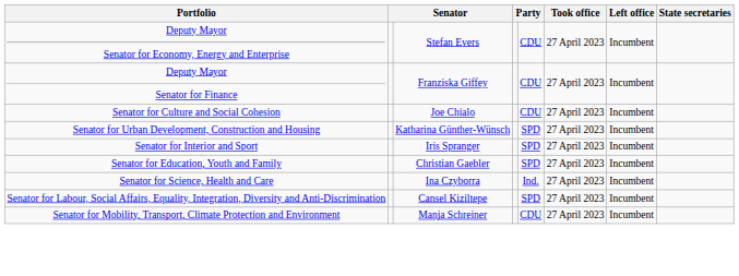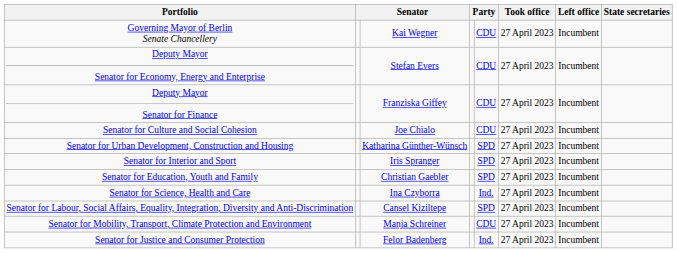 <table class=wikitable style="text-align:center; font-size:90%">
 <tr>
 <th>Portfolio</th>
 <th colspan=2>Senator</th>
 <th colspan=2>Party</th>
 <th>Took office</th>
 <th>Left office</th>
 <th>State secretaries</th>
+</tr>
+<tr>
+<td><a href='#'>Governing Mayor of Berlin</a><br><em>Senate Chancellery</em></td>
+<td></td>
+<td><a href='#'>Kai Wegner</a><br></td>
+<td bgcolor=></td>
+<td><a href='#'>CDU</a></td>
+<td>27 April 2023</td>
+<td>Incumbent</td>
+<td></td>
 </tr>
 <tr>
 <td><a href='#'>Deputy Mayor</a><hr><a href='#'>Senator for Economy, Energy and Enterprise</a></td>
 <td></td>
 <td><a href='#'>Stefan Evers</a><br></td>
 <td bgcolor=></td>
 <td><a href='#'>CDU</a></td>
 <td>27 April 2023</td>
 <td>Incumbent</td>
 <td></td>
 </tr>
 <tr>
 <td><a href='#'>Deputy Mayor</a><hr><a href='#'>Senator for Finance</a></td>
 <td></td>
 <td><a href='#'>Franziska Giffey</a><br></td>
 <td bgcolor=></td>
 <td><a href='#'>CDU</a></td>
 <td>27 April 2023</td>
 <td>Incumbent</td>
 <td></td>
 </tr>
 <tr>
 <td><a href='#'>Senator for Culture and Social Cohesion</a></td>
 <td></td>
 <td><a href='#'>Joe Chialo</a><br></td>
 <td bgcolor=></td>
 <td><a href='#'>CDU</a></td>
 <td>27 April 2023</td>
 <td>Incumbent</td>
 <td></td>
 </tr>
 <tr>
 <td><a href='#'>Senator for Urban Development, Construction and Housing</a></td>
 <td></td>
 <td><a href='#'>Katharina Günther-Wünsch</a><br></td>
 <td bgcolor=></td>
 <td><a href='#'>SPD</a></td>
 <td>27 April 2023</td>
 <td>Incumbent</td>
 <td></td>
 </tr>
 <tr>
 <td><a href='#'>Senator for Interior and Sport</a></td>
 <td></td>
 <td><a href='#'>Iris Spranger</a><br></td>
 <td bgcolor=></td>
 <td><a href='#'>SPD</a></td>
 <td>27 April 2023</td>
 <td>Incumbent</td>
 <td></td>
 </tr>
 <tr>
 <td><a href='#'>Senator for Education, Youth and Family</a></td>
 <td></td>
 <td><a href='#'>Christian Gaebler</a><br></td>
 <td bgcolor=></td>
 <td><a href='#'>SPD</a></td>
 <td>27 April 2023</td>
 <td>Incumbent</td>
 <td></td>
 </tr>
 <tr>
 <td><a href='#'>Senator for Science, Health and Care</a></td>
 <td></td>
 <td><a href='#'>Ina Czyborra</a><br></td>
 <td bgcolor=></td>
 <td><a href='#'>Ind.</a><br></td>
 <td>27 April 2023</td>
 <td>Incumbent</td>
 <td></td>
 </tr>
 <tr>
 <td><a href='#'>Senator for Labour, Social Affairs, Equality, Integration, Diversity and Anti-Discrimination</a></td>
 <td></td>
 <td><a href='#'>Cansel Kiziltepe</a><br></td>
 <td bgcolor=></td>
 <td><a href='#'>SPD</a></td>
 <td>27 April 2023</td>
 <td>Incumbent</td>
 <td></td>
 </tr>
 <tr>
 <td><a href='#'>Senator for Mobility, Transport, Climate Protection and Environment</a></td>
 <td></td>
 <td><a href='#'>Manja Schreiner</a><br></td>
 <td bgcolor=></td>
 <td><a href='#'>CDU</a></td>
 <td>27 April 2023</td>
 <td>Incumbent</td>
 <td></td>
 </tr>
+<tr>
+<td><a href='#'>Senator for Justice and Consumer Protection</a></td>
+<td></td>
+<td><a href='#'>Felor Badenberg</a><br></td>
+<td bgcolor=></td>
+<td><a href='#'>Ind.</a><br></td>
+<td>27 April 2023</td>
+<td>Incumbent</td>
+<td></td>
+</tr>
 </table>
